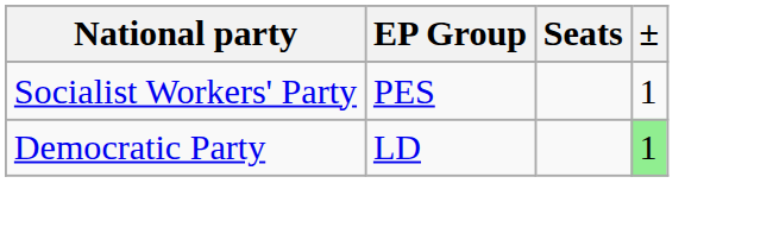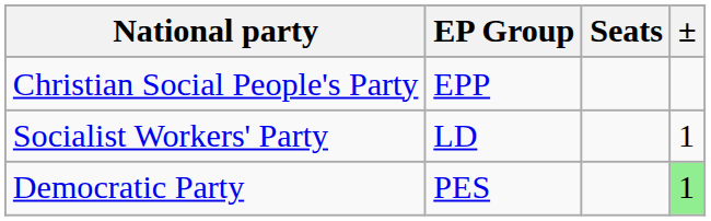 <table class="wikitable">
 <tr>
 <th>National party</th>
 <th>EP Group</th>
 <th>Seats</th>
 <th>±</th>
 </tr>
 <tr>
+<td> <a href='#'>Christian Social People's Party</a></td>
+<td> <a href='#'>EPP</a></td>
+<td></td>
+<td></td>
+</tr>
+<tr>
 <td> <a href='#'>Socialist Workers' Party</a></td>
-<td> <a href='#'>PES</a></td>
+<td> <a href='#'>LD</a></td>
 <td></td>
 <td> 1</td>
 </tr>
 <tr>
 <td> <a href='#'>Democratic Party</a></td>
-<td> <a href='#'>LD</a></td>
+<td> <a href='#'>PES</a></td>
 <td></td>
 <td style="background: lightgreen;"> 1</td>
 </tr>
 </table>
